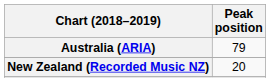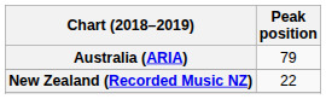 <table class="wikitable sortable plainrowheaders" style="text-align:center">
 <tr>
 <th scope="col">Chart (2018–2019)</th>
 <th scope="col">Peak<br> position</th>
 </tr>
 <tr>
 <th scope="row">Australia (<a href='#'>ARIA</a>)</th>
 <td>79</td>
 </tr>
 <tr>
 </tr>
 <tr>
 </tr>
 <tr>
 <th scope="row">New Zealand (<a href='#'>Recorded Music NZ</a>)</th>
-<td>20</td>
+<td>22</td>
 </tr>
 <tr>
 </tr>
 <tr>
 </tr>
 <tr>
 </tr>
 <tr>
 </tr>
 <tr>
 </tr>
 </table>
